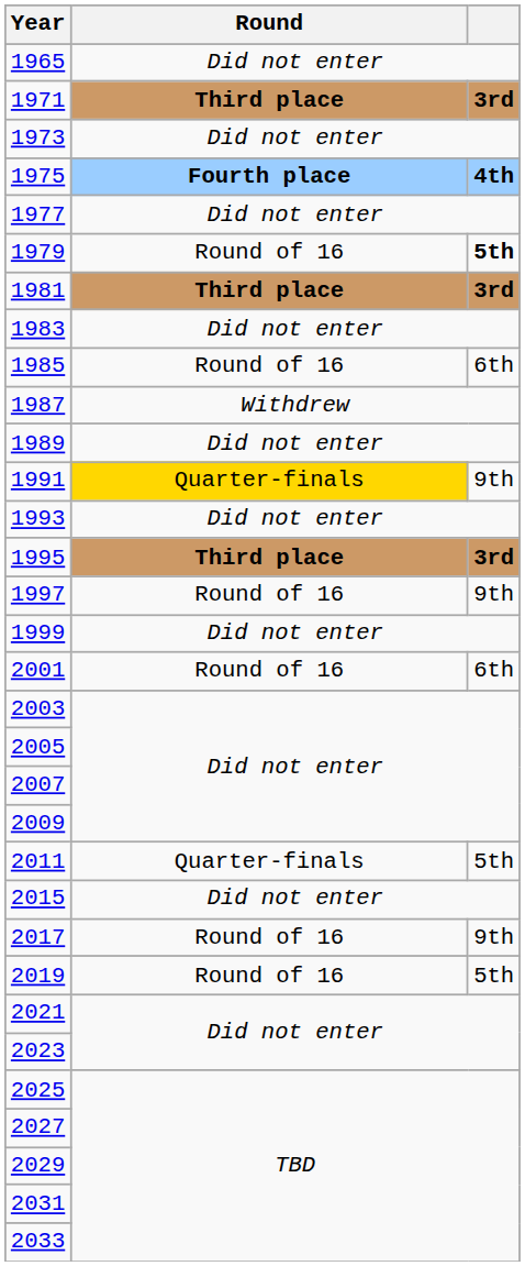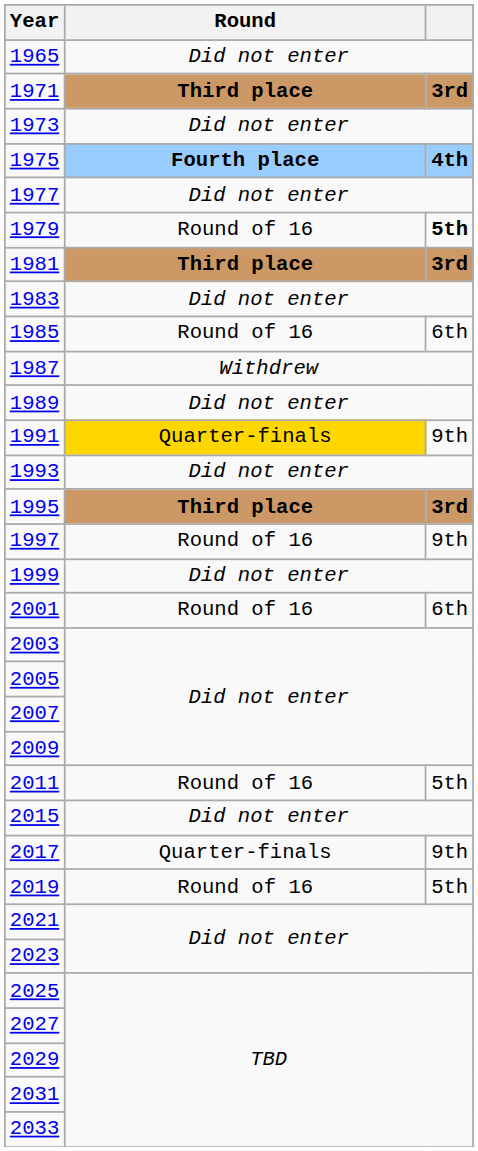 <table class="wikitable" style="text-align: center; font-size:90%">
 <tr>
 <th>Year</th>
 <th style="width:200px">Round</th>
 <th></th>
 </tr>
 <tr>
 <td><a href='#'>1965</a></td>
 <td colspan="2"><em>Did not enter</em></td>
 </tr>
 <tr>
 <td><a href='#'>1971</a></td>
 <td bgcolor="cc9966"><strong>Third place</strong></td>
 <td bgcolor="cc9966"><strong>3rd</strong></td>
 </tr>
 <tr>
 <td><a href='#'>1973</a></td>
 <td colspan="2"><em>Did not enter</em></td>
 </tr>
 <tr>
 <td><a href='#'>1975</a></td>
 <td bgcolor="9acdff"><strong>Fourth place</strong></td>
 <td bgcolor="9acdff"><strong>4th</strong></td>
 </tr>
 <tr>
 <td><a href='#'>1977</a></td>
 <td colspan="2"><em>Did not enter</em></td>
 </tr>
 <tr>
 <td><a href='#'>1979</a></td>
 <td>Round of 16</td>
 <td><strong>5th</strong></td>
 </tr>
 <tr>
 <td><a href='#'>1981</a></td>
 <td bgcolor="cc9966"><strong>Third place</strong></td>
 <td bgcolor="cc9966"><strong>3rd</strong></td>
 </tr>
 <tr>
 <td><a href='#'>1983</a></td>
 <td colspan="2"><em>Did not enter</em></td>
 </tr>
 <tr>
 <td><a href='#'>1985</a></td>
 <td>Round of 16</td>
 <td>6th</td>
 </tr>
 <tr>
 <td><a href='#'>1987</a></td>
 <td colspan="2"><em>Withdrew</em></td>
 </tr>
 <tr>
 <td><a href='#'>1989</a></td>
 <td colspan="2"><em>Did not enter</em></td>
 </tr>
 <tr>
 <td><a href='#'>1991</a></td>
 <td style="background: gold;">Quarter-finals</td>
 <td>9th</td>
 </tr>
 <tr>
 <td><a href='#'>1993</a></td>
 <td colspan="2"><em>Did not enter</em></td>
 </tr>
 <tr>
 <td><a href='#'>1995</a></td>
 <td bgcolor="cc9966"><strong>Third place</strong></td>
 <td bgcolor="cc9966"><strong>3rd</strong></td>
 </tr>
 <tr>
 <td><a href='#'>1997</a></td>
 <td>Round of 16</td>
 <td>9th</td>
 </tr>
 <tr>
 <td><a href='#'>1999</a></td>
 <td colspan="2"><em>Did not enter</em></td>
 </tr>
 <tr>
 <td><a href='#'>2001</a></td>
 <td>Round of 16</td>
 <td>6th</td>
 </tr>
 <tr>
 <td><a href='#'>2003</a></td>
 <td colspan="2" rowspan="4"><em>Did not enter</em></td>
 </tr>
 <tr>
 <td><a href='#'>2005</a></td>
 </tr>
 <tr>
 <td><a href='#'>2007</a></td>
 </tr>
 <tr>
 <td><a href='#'>2009</a></td>
 </tr>
 <tr>
 <td><a href='#'>2011</a></td>
-<td>Quarter-finals</td>
+<td>Round of 16</td>
 <td>5th</td>
 </tr>
 <tr>
 <td><a href='#'>2015</a></td>
 <td colspan="2"><em>Did not enter</em></td>
 </tr>
 <tr>
 <td><a href='#'>2017</a></td>
-<td>Round of 16</td>
+<td>Quarter-finals</td>
 <td>9th</td>
 </tr>
 <tr>
 <td><a href='#'>2019</a></td>
 <td>Round of 16</td>
 <td>5th</td>
 </tr>
 <tr>
 <td><a href='#'>2021</a></td>
 <td colspan="2" rowspan="2"><em>Did not enter</em></td>
 </tr>
 <tr>
 <td><a href='#'>2023</a></td>
 </tr>
 <tr>
 <td><a href='#'>2025</a></td>
 <td colspan="2" rowspan="5"><em>TBD</em></td>
 </tr>
 <tr>
 <td><a href='#'>2027</a></td>
 </tr>
 <tr>
 <td><a href='#'>2029</a></td>
 </tr>
 <tr>
 <td><a href='#'>2031</a></td>
 </tr>
 <tr>
 <td><a href='#'>2033</a></td>
 </tr>
 </table>
